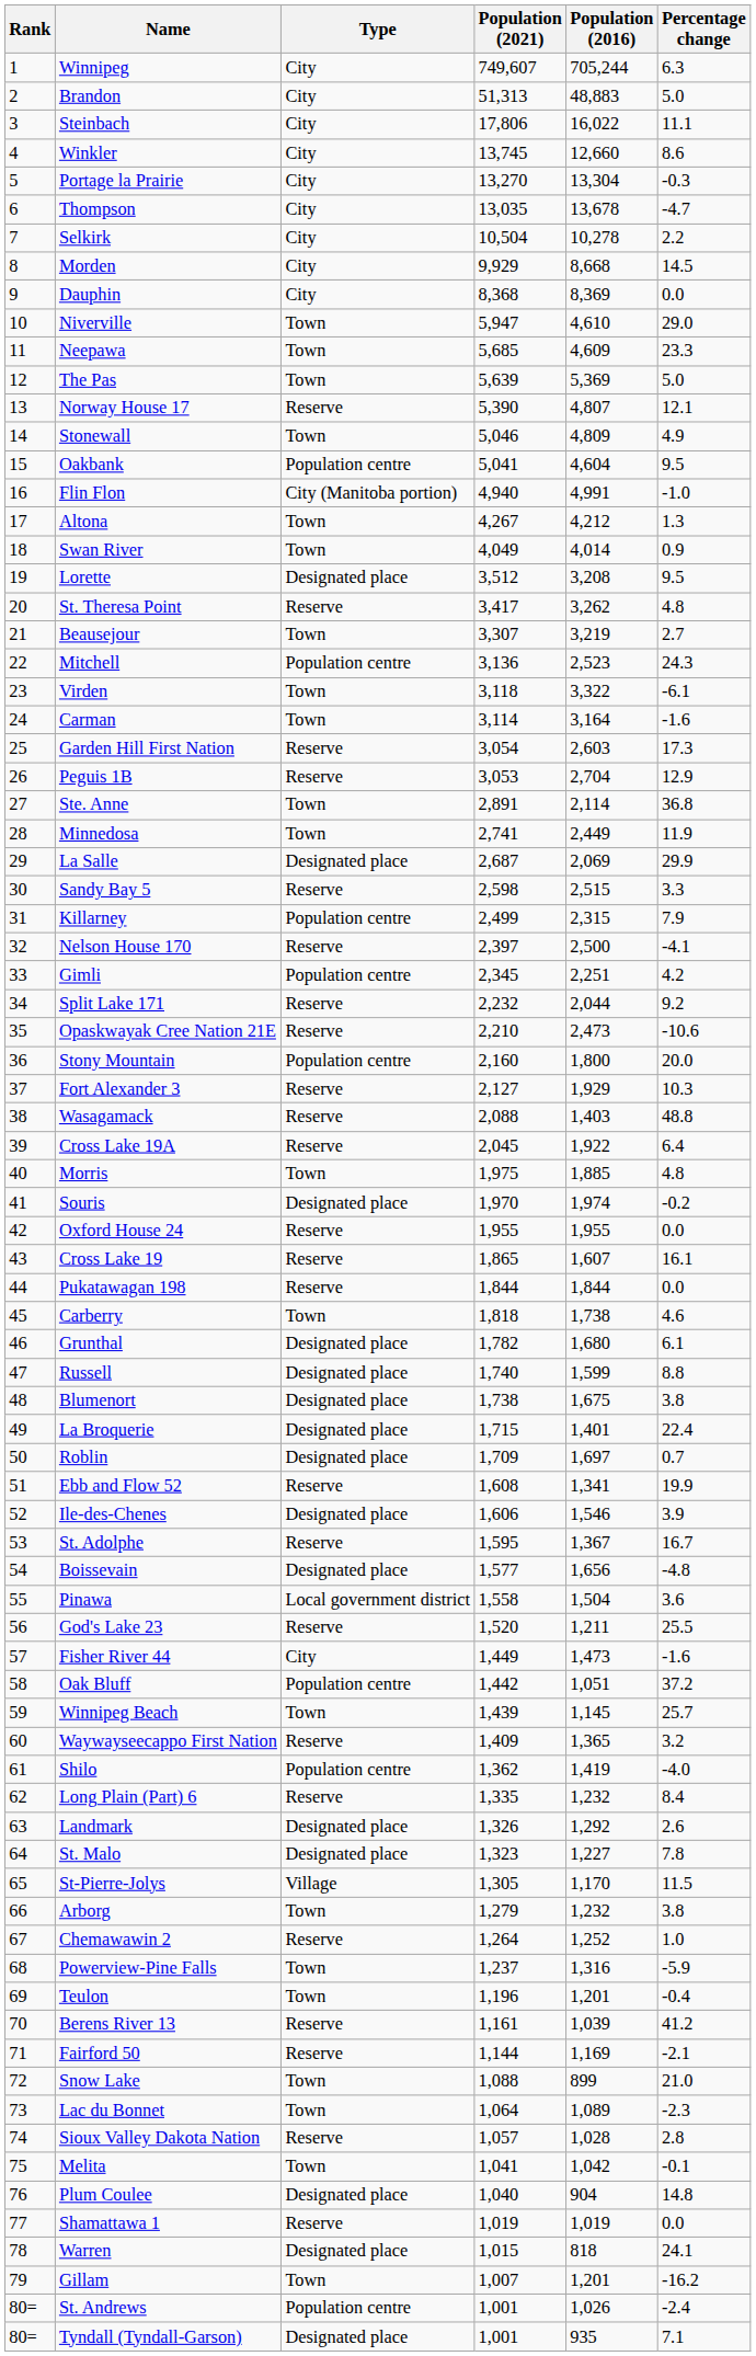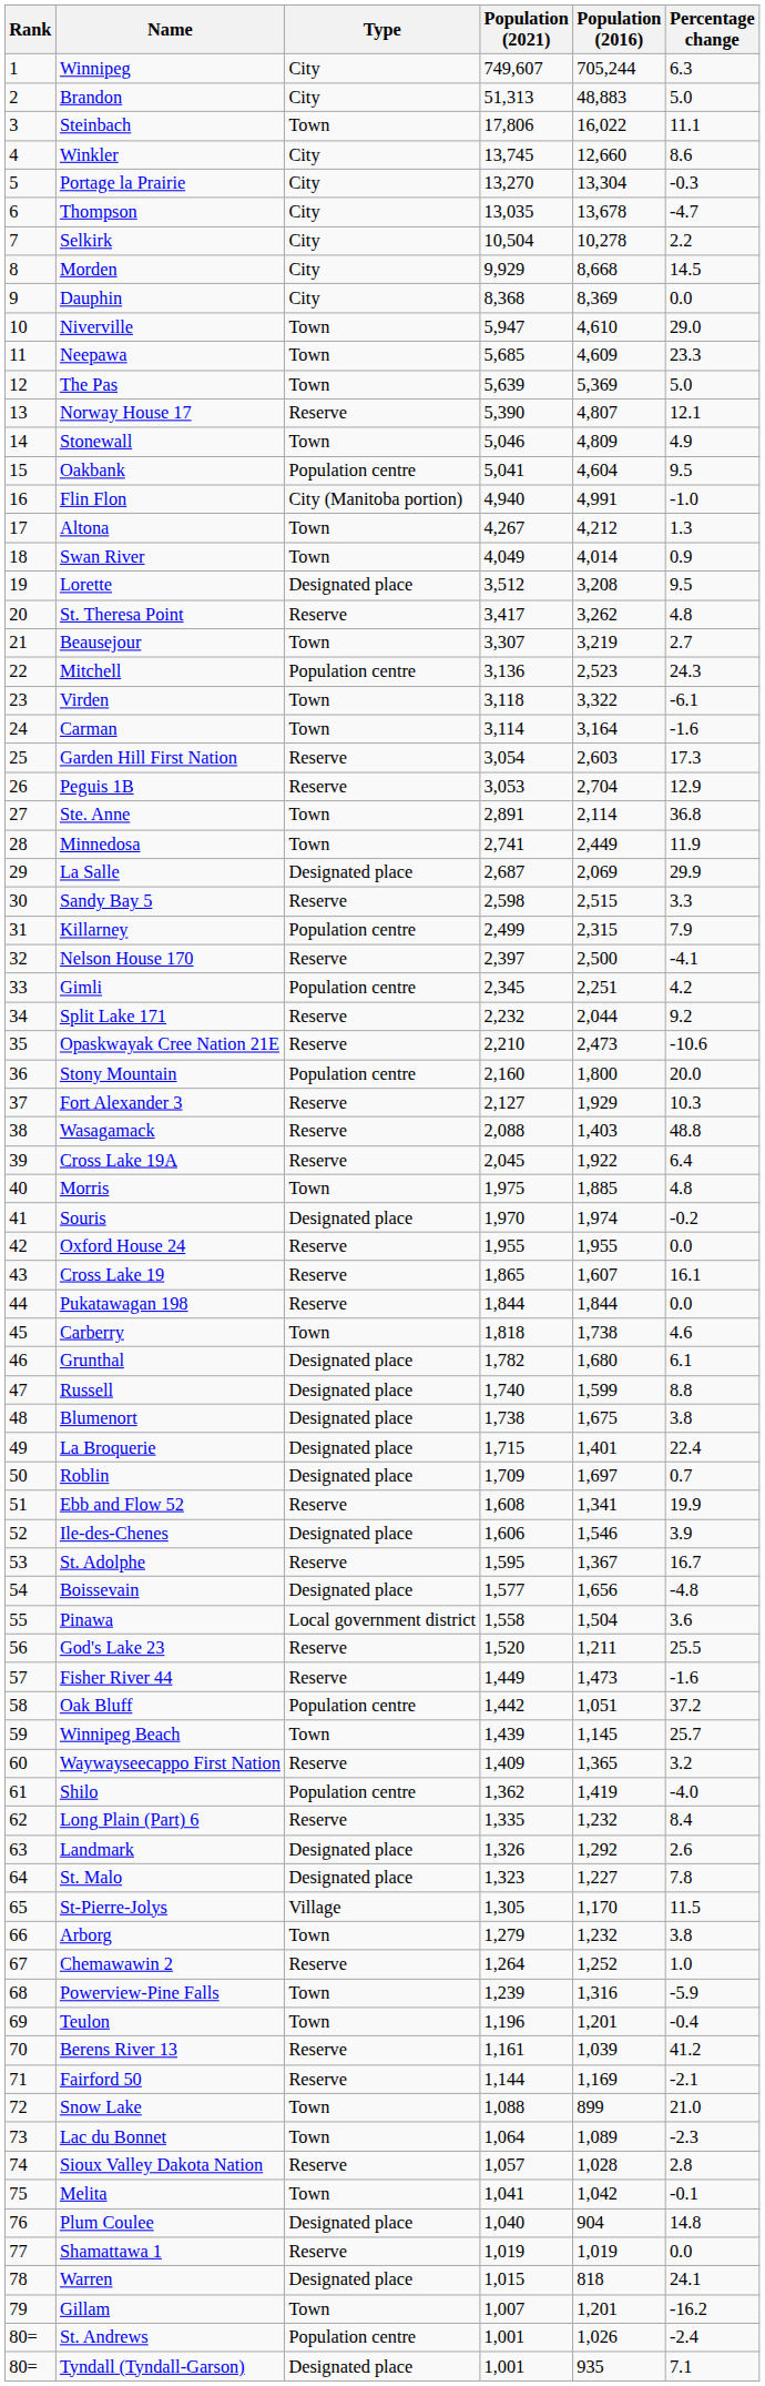 <table class="wikitable sortable">
 <tr>
 <th>Rank</th>
 <th>Name</th>
 <th>Type</th>
 <th>Population<br>(2021)</th>
 <th>Population<br>(2016)</th>
 <th>Percentage<br>change</th>
 </tr>
 <tr>
 <td>1</td>
 <td><a href='#'>Winnipeg</a></td>
 <td>City</td>
 <td>749,607</td>
 <td>705,244</td>
 <td>6.3</td>
 </tr>
 <tr>
 <td>2</td>
 <td><a href='#'>Brandon</a></td>
 <td>City</td>
 <td>51,313</td>
 <td>48,883</td>
 <td>5.0</td>
 </tr>
 <tr>
 <td>3</td>
 <td><a href='#'>Steinbach</a></td>
-<td>City</td>
+<td>Town</td>
 <td>17,806</td>
 <td>16,022</td>
 <td>11.1</td>
 </tr>
 <tr>
 <td>4</td>
 <td><a href='#'>Winkler</a></td>
 <td>City</td>
 <td>13,745</td>
 <td>12,660</td>
 <td>8.6</td>
 </tr>
 <tr>
 <td>5</td>
 <td><a href='#'>Portage la Prairie</a></td>
 <td>City</td>
 <td>13,270</td>
 <td>13,304</td>
 <td>-0.3</td>
 </tr>
 <tr>
 <td>6</td>
 <td><a href='#'>Thompson</a></td>
 <td>City</td>
 <td>13,035</td>
 <td>13,678</td>
 <td>-4.7</td>
 </tr>
 <tr>
 <td>7</td>
 <td><a href='#'>Selkirk</a></td>
 <td>City</td>
 <td>10,504</td>
 <td>10,278</td>
 <td>2.2</td>
 </tr>
 <tr>
 <td>8</td>
 <td><a href='#'>Morden</a></td>
 <td>City</td>
 <td>9,929</td>
 <td>8,668</td>
 <td>14.5</td>
 </tr>
 <tr>
 <td>9</td>
 <td><a href='#'>Dauphin</a></td>
 <td>City</td>
 <td>8,368</td>
 <td>8,369</td>
 <td>0.0</td>
 </tr>
 <tr>
 <td>10</td>
 <td><a href='#'>Niverville</a></td>
 <td>Town</td>
 <td>5,947</td>
 <td>4,610</td>
 <td>29.0</td>
 </tr>
 <tr>
 <td>11</td>
 <td><a href='#'>Neepawa</a></td>
 <td>Town</td>
 <td>5,685</td>
 <td>4,609</td>
 <td>23.3</td>
 </tr>
 <tr>
 <td>12</td>
 <td><a href='#'>The Pas</a></td>
 <td>Town</td>
 <td>5,639</td>
 <td>5,369</td>
 <td>5.0</td>
 </tr>
 <tr>
 <td>13</td>
 <td><a href='#'>Norway House 17</a></td>
 <td>Reserve</td>
 <td>5,390</td>
 <td>4,807</td>
 <td>12.1</td>
 </tr>
 <tr>
 <td>14</td>
 <td><a href='#'>Stonewall</a></td>
 <td>Town</td>
 <td>5,046</td>
 <td>4,809</td>
 <td>4.9</td>
 </tr>
 <tr>
 <td>15</td>
 <td><a href='#'>Oakbank</a></td>
 <td>Population centre</td>
 <td>5,041</td>
 <td>4,604</td>
 <td>9.5</td>
 </tr>
 <tr>
 <td>16</td>
 <td><a href='#'>Flin Flon</a></td>
 <td>City (Manitoba portion)</td>
 <td>4,940</td>
 <td>4,991</td>
 <td>-1.0</td>
 </tr>
 <tr>
 <td>17</td>
 <td><a href='#'>Altona</a></td>
 <td>Town</td>
 <td>4,267</td>
 <td>4,212</td>
 <td>1.3</td>
 </tr>
 <tr>
 <td>18</td>
 <td><a href='#'>Swan River</a></td>
 <td>Town</td>
 <td>4,049</td>
 <td>4,014</td>
 <td>0.9</td>
 </tr>
 <tr>
 <td>19</td>
 <td><a href='#'>Lorette</a></td>
 <td>Designated place</td>
 <td>3,512</td>
 <td>3,208</td>
 <td>9.5</td>
 </tr>
 <tr>
 <td>20</td>
 <td><a href='#'>St. Theresa Point</a></td>
 <td>Reserve</td>
 <td>3,417</td>
 <td>3,262</td>
 <td>4.8</td>
 </tr>
 <tr>
 <td>21</td>
 <td><a href='#'>Beausejour</a></td>
 <td>Town</td>
 <td>3,307</td>
 <td>3,219</td>
 <td>2.7</td>
 </tr>
 <tr>
 <td>22</td>
 <td><a href='#'>Mitchell</a></td>
 <td>Population centre</td>
 <td>3,136</td>
 <td>2,523</td>
 <td>24.3</td>
 </tr>
 <tr>
 <td>23</td>
 <td><a href='#'>Virden</a></td>
 <td>Town</td>
 <td>3,118</td>
 <td>3,322</td>
 <td>-6.1</td>
 </tr>
 <tr>
 <td>24</td>
 <td><a href='#'>Carman</a></td>
 <td>Town</td>
 <td>3,114</td>
 <td>3,164</td>
 <td>-1.6</td>
 </tr>
 <tr>
 <td>25</td>
 <td><a href='#'>Garden Hill First Nation</a></td>
 <td>Reserve</td>
 <td>3,054</td>
 <td>2,603</td>
 <td>17.3</td>
 </tr>
 <tr>
 <td>26</td>
 <td><a href='#'>Peguis 1B</a></td>
 <td>Reserve</td>
 <td>3,053</td>
 <td>2,704</td>
 <td>12.9</td>
 </tr>
 <tr>
 <td>27</td>
 <td><a href='#'>Ste. Anne</a></td>
 <td>Town</td>
 <td>2,891</td>
 <td>2,114</td>
 <td>36.8</td>
 </tr>
 <tr>
 <td>28</td>
 <td><a href='#'>Minnedosa</a></td>
 <td>Town</td>
 <td>2,741</td>
 <td>2,449</td>
 <td>11.9</td>
 </tr>
 <tr>
 <td>29</td>
 <td><a href='#'>La Salle</a></td>
 <td>Designated place</td>
 <td>2,687</td>
 <td>2,069</td>
 <td>29.9</td>
 </tr>
 <tr>
 <td>30</td>
 <td><a href='#'>Sandy Bay 5</a></td>
 <td>Reserve</td>
 <td>2,598</td>
 <td>2,515</td>
 <td>3.3</td>
 </tr>
 <tr>
 <td>31</td>
 <td><a href='#'>Killarney</a></td>
 <td>Population centre</td>
 <td>2,499</td>
 <td>2,315</td>
 <td>7.9</td>
 </tr>
 <tr>
 <td>32</td>
 <td><a href='#'>Nelson House 170</a></td>
 <td>Reserve</td>
 <td>2,397</td>
 <td>2,500</td>
 <td>-4.1</td>
 </tr>
 <tr>
 <td>33</td>
 <td><a href='#'>Gimli</a></td>
 <td>Population centre</td>
 <td>2,345</td>
 <td>2,251</td>
 <td>4.2</td>
 </tr>
 <tr>
 <td>34</td>
 <td><a href='#'>Split Lake 171</a></td>
 <td>Reserve</td>
 <td>2,232</td>
 <td>2,044</td>
 <td>9.2</td>
 </tr>
 <tr>
 <td>35</td>
 <td><a href='#'>Opaskwayak Cree Nation 21E</a></td>
 <td>Reserve</td>
 <td>2,210</td>
 <td>2,473</td>
 <td>-10.6</td>
 </tr>
 <tr>
 <td>36</td>
 <td><a href='#'>Stony Mountain</a></td>
 <td>Population centre</td>
 <td>2,160</td>
 <td>1,800</td>
 <td>20.0</td>
 </tr>
 <tr>
 <td>37</td>
 <td><a href='#'>Fort Alexander 3</a></td>
 <td>Reserve</td>
 <td>2,127</td>
 <td>1,929</td>
 <td>10.3</td>
 </tr>
 <tr>
 <td>38</td>
 <td><a href='#'>Wasagamack</a></td>
 <td>Reserve</td>
 <td>2,088</td>
 <td>1,403</td>
 <td>48.8</td>
 </tr>
 <tr>
 <td>39</td>
 <td><a href='#'>Cross Lake 19A</a></td>
 <td>Reserve</td>
 <td>2,045</td>
 <td>1,922</td>
 <td>6.4</td>
 </tr>
 <tr>
 <td>40</td>
 <td><a href='#'>Morris</a></td>
 <td>Town</td>
 <td>1,975</td>
 <td>1,885</td>
 <td>4.8</td>
 </tr>
 <tr>
 <td>41</td>
 <td><a href='#'>Souris</a></td>
 <td>Designated place</td>
 <td>1,970</td>
 <td>1,974</td>
 <td>-0.2</td>
 </tr>
 <tr>
 <td>42</td>
 <td><a href='#'>Oxford House 24</a></td>
 <td>Reserve</td>
 <td>1,955</td>
 <td>1,955</td>
 <td>0.0</td>
 </tr>
 <tr>
 <td>43</td>
 <td><a href='#'>Cross Lake 19</a></td>
 <td>Reserve</td>
 <td>1,865</td>
 <td>1,607</td>
 <td>16.1</td>
 </tr>
 <tr>
 <td>44</td>
 <td><a href='#'>Pukatawagan 198</a></td>
 <td>Reserve</td>
 <td>1,844</td>
 <td>1,844</td>
 <td>0.0</td>
 </tr>
 <tr>
 <td>45</td>
 <td><a href='#'>Carberry</a></td>
 <td>Town</td>
 <td>1,818</td>
 <td>1,738</td>
 <td>4.6</td>
 </tr>
 <tr>
 <td>46</td>
 <td><a href='#'>Grunthal</a></td>
 <td>Designated place</td>
 <td>1,782</td>
 <td>1,680</td>
 <td>6.1</td>
 </tr>
 <tr>
 <td>47</td>
 <td><a href='#'>Russell</a></td>
 <td>Designated place</td>
 <td>1,740</td>
 <td>1,599</td>
 <td>8.8</td>
 </tr>
 <tr>
 <td>48</td>
 <td><a href='#'>Blumenort</a></td>
 <td>Designated place</td>
 <td>1,738</td>
 <td>1,675</td>
 <td>3.8</td>
 </tr>
 <tr>
 <td>49</td>
 <td><a href='#'>La Broquerie</a></td>
 <td>Designated place</td>
 <td>1,715</td>
 <td>1,401</td>
 <td>22.4</td>
 </tr>
 <tr>
 <td>50</td>
 <td><a href='#'>Roblin</a></td>
 <td>Designated place</td>
 <td>1,709</td>
 <td>1,697</td>
 <td>0.7</td>
 </tr>
 <tr>
 <td>51</td>
 <td><a href='#'>Ebb and Flow 52</a></td>
 <td>Reserve</td>
 <td>1,608</td>
 <td>1,341</td>
 <td>19.9</td>
 </tr>
 <tr>
 <td>52</td>
 <td><a href='#'>Ile-des-Chenes</a></td>
 <td>Designated place</td>
 <td>1,606</td>
 <td>1,546</td>
 <td>3.9</td>
 </tr>
 <tr>
 <td>53</td>
 <td><a href='#'>St. Adolphe</a></td>
 <td>Reserve</td>
 <td>1,595</td>
 <td>1,367</td>
 <td>16.7</td>
 </tr>
 <tr>
 <td>54</td>
 <td><a href='#'>Boissevain</a></td>
 <td>Designated place</td>
 <td>1,577</td>
 <td>1,656</td>
 <td>-4.8</td>
 </tr>
 <tr>
 <td>55</td>
 <td><a href='#'>Pinawa</a></td>
 <td>Local government district</td>
 <td>1,558</td>
 <td>1,504</td>
 <td>3.6</td>
 </tr>
 <tr>
 <td>56</td>
 <td><a href='#'>God's Lake 23</a></td>
 <td>Reserve</td>
 <td>1,520</td>
 <td>1,211</td>
 <td>25.5</td>
 </tr>
 <tr>
 <td>57</td>
 <td><a href='#'>Fisher River 44</a></td>
-<td>City</td>
+<td>Reserve</td>
 <td>1,449</td>
 <td>1,473</td>
 <td>-1.6</td>
 </tr>
 <tr>
 <td>58</td>
 <td><a href='#'>Oak Bluff</a></td>
 <td>Population centre</td>
 <td>1,442</td>
 <td>1,051</td>
 <td>37.2</td>
 </tr>
 <tr>
 <td>59</td>
 <td><a href='#'>Winnipeg Beach</a></td>
 <td>Town</td>
 <td>1,439</td>
 <td>1,145</td>
 <td>25.7</td>
 </tr>
 <tr>
 <td>60</td>
 <td><a href='#'>Waywayseecappo First Nation</a></td>
 <td>Reserve</td>
 <td>1,409</td>
 <td>1,365</td>
 <td>3.2</td>
 </tr>
 <tr>
 <td>61</td>
 <td><a href='#'> Shilo</a></td>
 <td>Population centre</td>
 <td>1,362</td>
 <td>1,419</td>
 <td>-4.0</td>
 </tr>
 <tr>
 <td>62</td>
 <td><a href='#'>Long Plain (Part) 6</a></td>
 <td>Reserve</td>
 <td>1,335</td>
 <td>1,232</td>
 <td>8.4</td>
 </tr>
 <tr>
 <td>63</td>
 <td><a href='#'>Landmark</a></td>
 <td>Designated place</td>
 <td>1,326</td>
 <td>1,292</td>
 <td>2.6</td>
 </tr>
 <tr>
 <td>64</td>
 <td><a href='#'>St. Malo</a></td>
 <td>Designated place</td>
 <td>1,323</td>
 <td>1,227</td>
 <td>7.8</td>
 </tr>
 <tr>
 <td>65</td>
 <td><a href='#'>St-Pierre-Jolys</a></td>
 <td>Village</td>
 <td>1,305</td>
 <td>1,170</td>
 <td>11.5</td>
 </tr>
 <tr>
 <td>66</td>
 <td><a href='#'>Arborg</a></td>
 <td>Town</td>
 <td>1,279</td>
 <td>1,232</td>
 <td>3.8</td>
 </tr>
 <tr>
 <td>67</td>
 <td><a href='#'>Chemawawin 2</a></td>
 <td>Reserve</td>
 <td>1,264</td>
 <td>1,252</td>
 <td>1.0</td>
 </tr>
 <tr>
 <td>68</td>
 <td><a href='#'>Powerview-Pine Falls</a></td>
 <td>Town</td>
-<td>1,237</td>
+<td>1,239</td>
 <td>1,316</td>
 <td>-5.9</td>
 </tr>
 <tr>
 <td>69</td>
 <td><a href='#'>Teulon</a></td>
 <td>Town</td>
 <td>1,196</td>
 <td>1,201</td>
 <td>-0.4</td>
 </tr>
 <tr>
 <td>70</td>
 <td><a href='#'>Berens River 13</a></td>
 <td>Reserve</td>
 <td>1,161</td>
 <td>1,039</td>
 <td>41.2</td>
 </tr>
 <tr>
 <td>71</td>
 <td><a href='#'>Fairford 50</a></td>
 <td>Reserve</td>
 <td>1,144</td>
 <td>1,169</td>
 <td>-2.1</td>
 </tr>
 <tr>
 <td>72</td>
 <td><a href='#'>Snow Lake</a></td>
 <td>Town</td>
 <td>1,088</td>
 <td>899</td>
 <td>21.0</td>
 </tr>
 <tr>
 <td>73</td>
 <td><a href='#'>Lac du Bonnet</a></td>
 <td>Town</td>
 <td>1,064</td>
 <td>1,089</td>
 <td>-2.3</td>
 </tr>
 <tr>
 <td>74</td>
 <td><a href='#'>Sioux Valley Dakota Nation</a></td>
 <td>Reserve</td>
 <td>1,057</td>
 <td>1,028</td>
 <td>2.8</td>
 </tr>
 <tr>
 <td>75</td>
 <td><a href='#'>Melita</a></td>
 <td>Town</td>
 <td>1,041</td>
 <td>1,042</td>
 <td>-0.1</td>
 </tr>
 <tr>
 <td>76</td>
 <td><a href='#'>Plum Coulee</a></td>
 <td>Designated place</td>
 <td>1,040</td>
 <td>904</td>
 <td>14.8</td>
 </tr>
 <tr>
 <td>77</td>
 <td><a href='#'>Shamattawa 1</a></td>
 <td>Reserve</td>
 <td>1,019</td>
 <td>1,019</td>
 <td>0.0</td>
 </tr>
 <tr>
 <td>78</td>
 <td><a href='#'>Warren</a></td>
 <td>Designated place</td>
 <td>1,015</td>
 <td>818</td>
 <td>24.1</td>
 </tr>
 <tr>
 <td>79</td>
 <td><a href='#'>Gillam</a></td>
 <td>Town</td>
 <td>1,007</td>
 <td>1,201</td>
 <td>-16.2</td>
 </tr>
 <tr>
 <td>80=</td>
 <td><a href='#'>St. Andrews</a></td>
 <td>Population centre</td>
 <td>1,001</td>
 <td>1,026</td>
 <td>-2.4</td>
 </tr>
 <tr>
 <td>80=</td>
 <td><a href='#'>Tyndall (Tyndall-Garson)</a></td>
 <td>Designated place</td>
 <td>1,001</td>
 <td>935</td>
 <td>7.1</td>
 </tr>
 </table>
